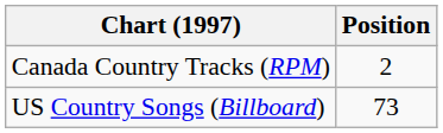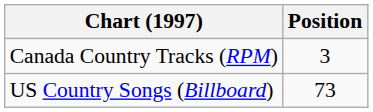 <table class="wikitable sortable">
 <tr>
 <th scope="col">Chart (1997)</th>
 <th scope="col">Position</th>
 </tr>
 <tr>
 <td>Canada Country Tracks (<em><a href='#'>RPM</a></em>)</td>
-<td align="center">2</td>
+<td align="center">3</td>
 </tr>
 <tr>
 <td>US <a href='#'>Country Songs</a> (<em><a href='#'>Billboard</a></em>)</td>
 <td align="center">73</td>
 </tr>
 </table>
